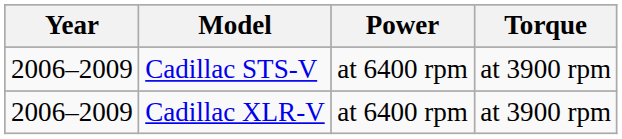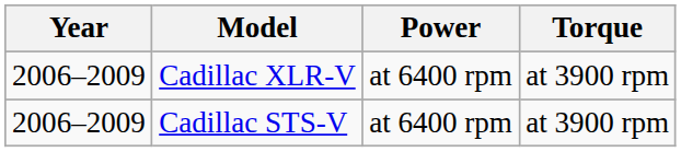 <table class=wikitable>
 <tr>
 <th>Year</th>
 <th>Model</th>
 <th>Power</th>
 <th>Torque</th>
 </tr>
 <tr>
 <td>2006–2009</td>
-<td><a href='#'>Cadillac STS-V</a></td>
+<td><a href='#'>Cadillac XLR-V</a></td>
 <td> at 6400 rpm</td>
 <td> at 3900 rpm</td>
 </tr>
 <tr>
 <td>2006–2009</td>
-<td><a href='#'>Cadillac XLR-V</a></td>
+<td><a href='#'>Cadillac STS-V</a></td>
 <td> at 6400 rpm</td>
 <td> at 3900 rpm</td>
 </tr>
 </table>
